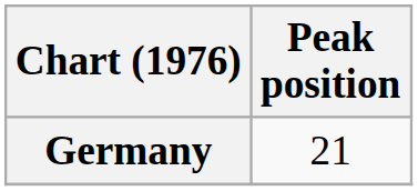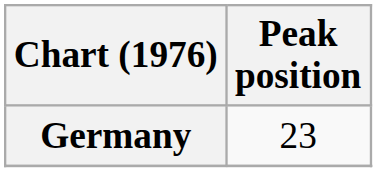 <table class="wikitable sortable plainrowheaders" style="text-align:center">
 <tr>
 <th scope="col">Chart (1976)</th>
 <th scope="col">Peak<br>position</th>
 </tr>
 <tr>
 <th scope="row">Germany</th>
-<td align="center">21</td>
+<td align="center">23</td>
 </tr>
 <tr>
 </tr>
 <tr>
 </tr>
 </table>
